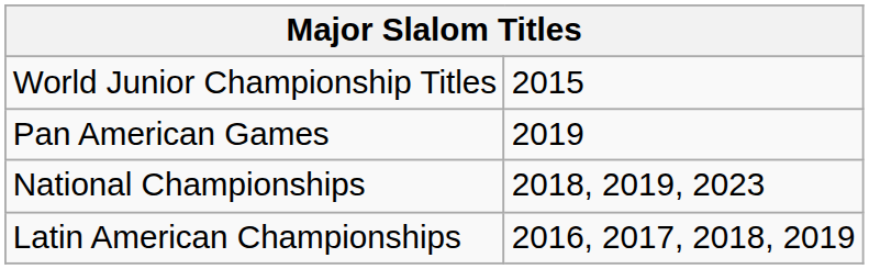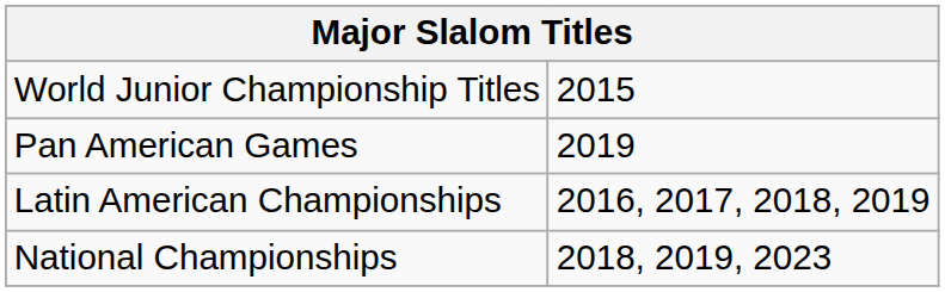 <table class="wikitable">
 <tr>
 <th colspan="2">Major Slalom Titles</th>
 </tr>
 <tr>
 <td>World Junior Championship Titles</td>
 <td>2015</td>
 </tr>
 <tr>
 <td>Pan American Games</td>
 <td>2019</td>
 </tr>
 <tr>
+<td>Latin American Championships</td>
+<td>2016, 2017, 2018, 2019</td>
+</tr>
+<tr>
 <td>National Championships</td>
 <td>2018, 2019, 2023</td>
 </tr>
-<tr>
-<td>Latin American Championships</td>
-<td>2016, 2017, 2018, 2019</td>
-</tr>
 </table>
